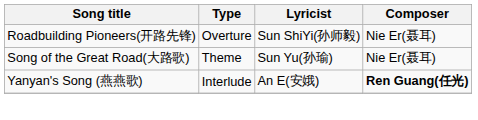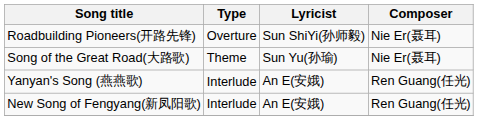 <table class="wikitable sortable">
 <tr>
 <th>Song title</th>
 <th>Type</th>
 <th>Lyricist</th>
 <th>Composer</th>
 </tr>
 <tr>
 <td rowspan="1">Roadbuilding Pioneers(开路先锋)</td>
 <td>Overture</td>
 <td>Sun ShiYi(孙师毅)</td>
 <td Nie Er>Nie Er(聂耳)</td>
 </tr>
 <tr ---->
 <td rowspan="1">Song of the Great Road(大路歌)</td>
 <td>Theme</td>
 <td Sun Yu(director)>Sun Yu(孙瑜)</td>
 <td Nie Er>Nie Er(聂耳)</td>
 </tr>
 <tr ---->
 <td rowspan="1">Yanyan's Song (燕燕歌)</td>
 <td>Interlude</td>
 <td>An E(安娥)</td>
-<td Ren Guang><strong>Ren Guang(任光)</strong></td>
+<td Ren Guang>Ren Guang(任光)</td>
+</tr>
+<tr ---->
+<td rowspan="1">New Song of Fengyang(新凤阳歌)</td>
+<td>Interlude</td>
+<td>An E(安娥)</td>
+<td Ren Guang>Ren Guang(任光)</td>
 </tr>
 <tr ---->
 </tr>
 </table>
